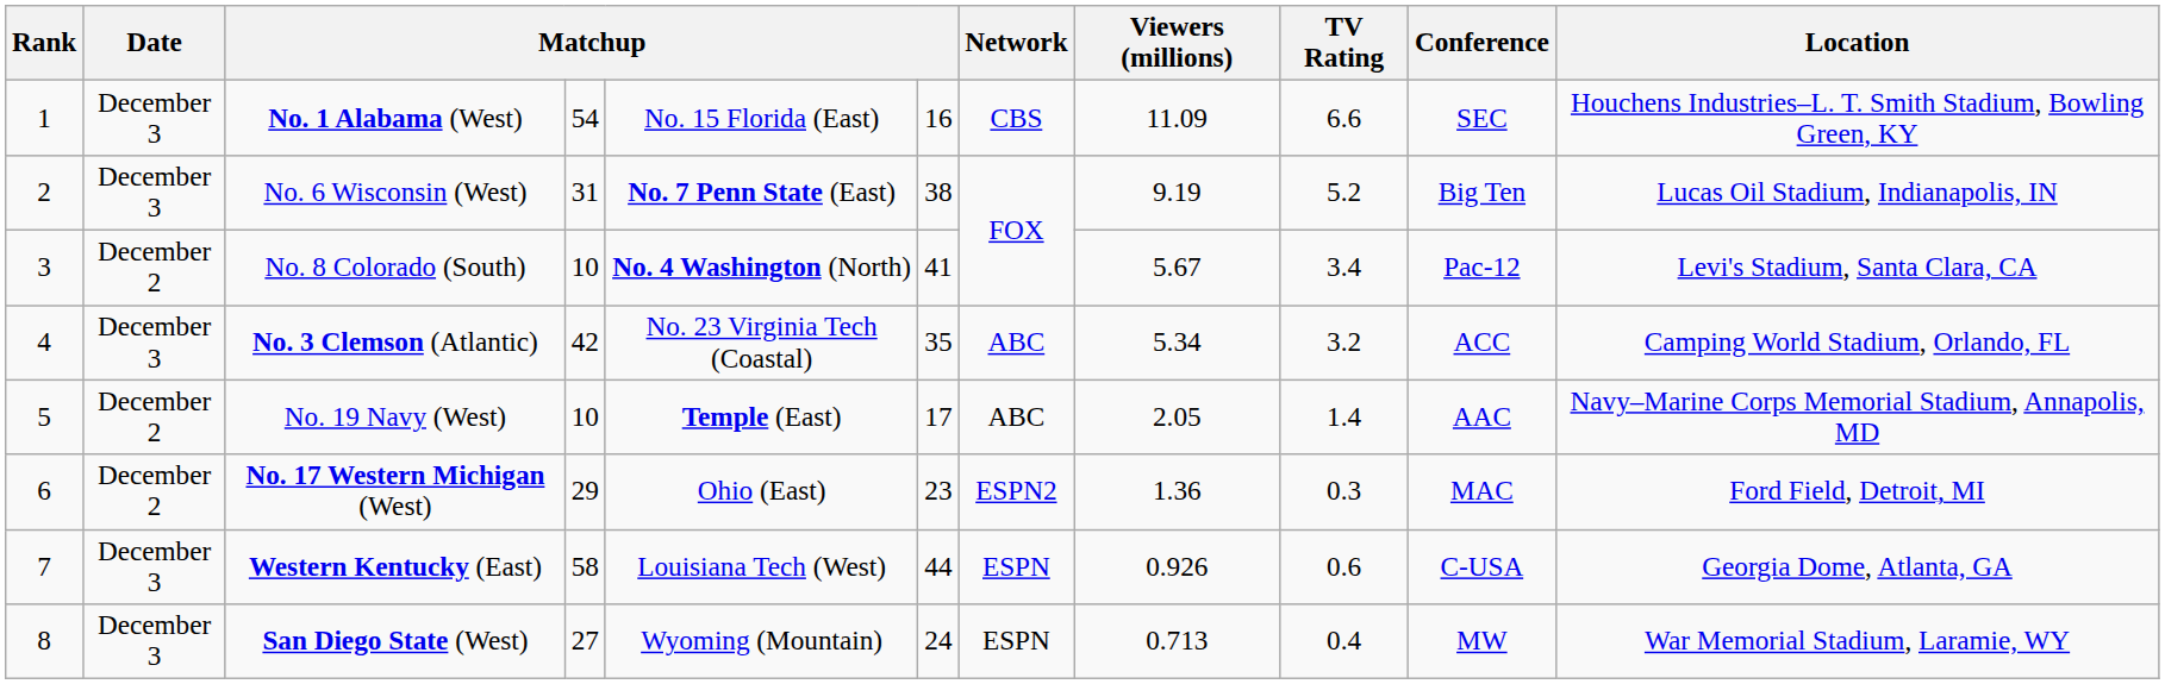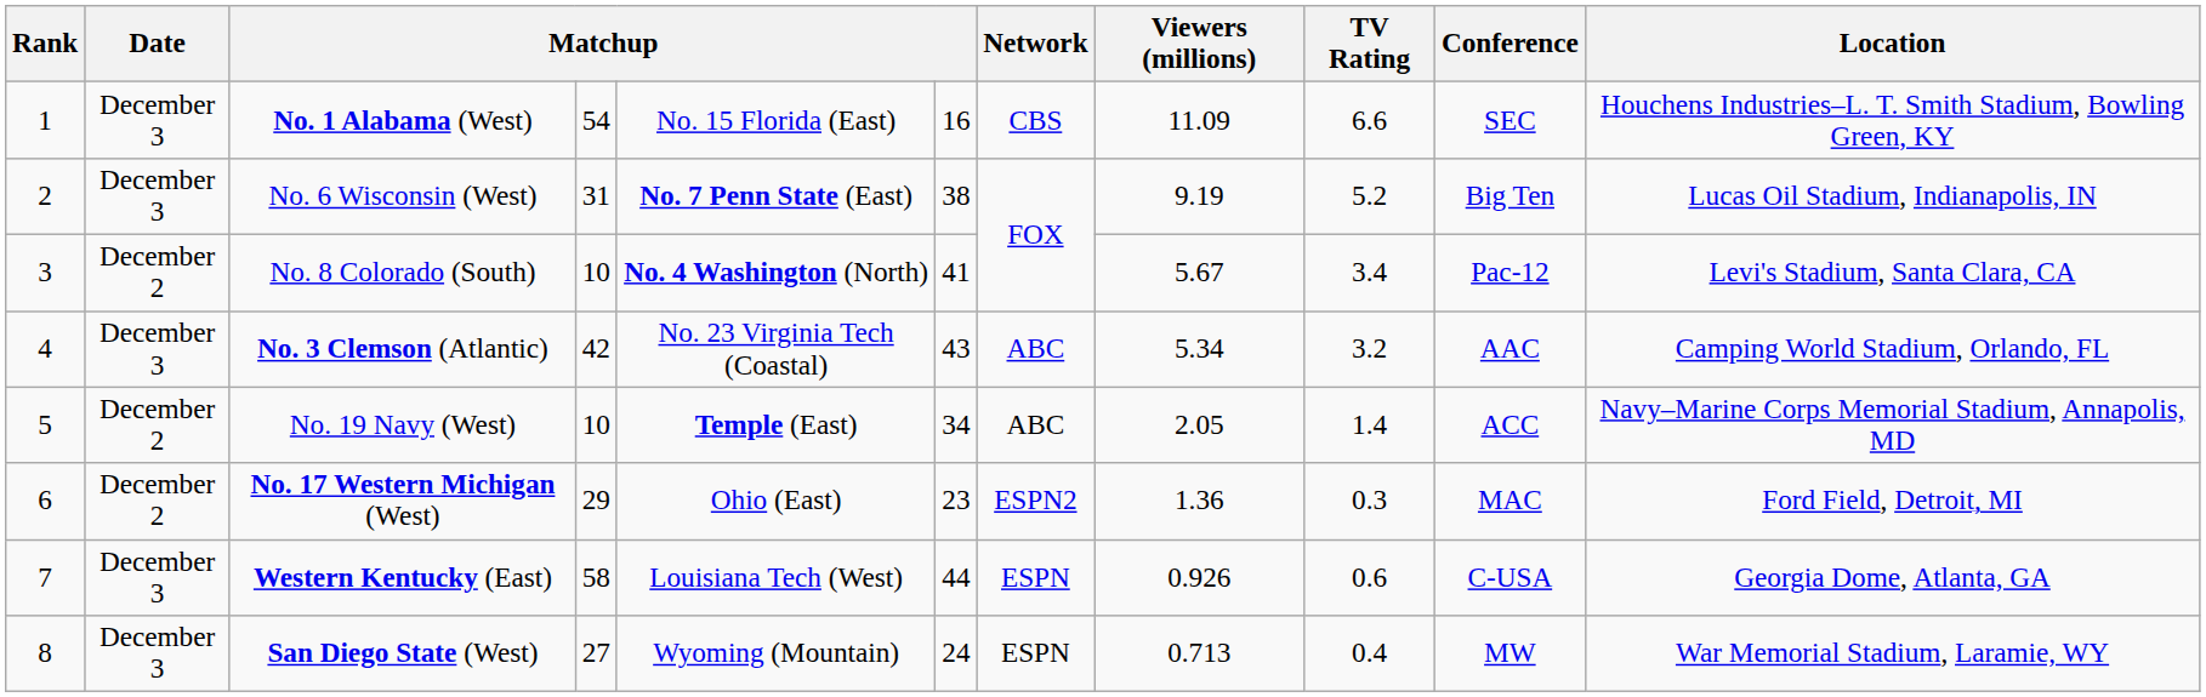 <table class="wikitable" style="text-align:center;">
 <tr>
 <th>Rank</th>
 <th>Date</th>
 <th colspan=4>Matchup</th>
 <th>Network</th>
 <th>Viewers (millions)</th>
 <th>TV Rating</th>
 <th>Conference</th>
 <th>Location</th>
 </tr>
 <tr>
 <td>1</td>
 <td>December 3</td>
 <td><strong><a href='#'>No. 1 Alabama</a></strong> (West)</td>
 <td>54</td>
 <td><a href='#'>No. 15 Florida</a> (East)</td>
 <td>16</td>
 <td><a href='#'>CBS</a></td>
 <td>11.09</td>
 <td>6.6</td>
 <td><a href='#'>SEC</a></td>
 <td><a href='#'>Houchens Industries–L. T. Smith Stadium</a>, <a href='#'>Bowling Green, KY</a></td>
 </tr>
 <tr>
 <td>2</td>
 <td>December 3</td>
 <td><a href='#'>No. 6 Wisconsin</a> (West)</td>
 <td>31</td>
 <td><strong><a href='#'>No. 7 Penn State</a></strong> (East)</td>
 <td>38</td>
 <td rowspan=2><a href='#'>FOX</a></td>
 <td>9.19</td>
 <td>5.2</td>
 <td><a href='#'>Big Ten</a></td>
 <td><a href='#'>Lucas Oil Stadium</a>, <a href='#'>Indianapolis, IN</a></td>
 </tr>
 <tr>
 <td>3</td>
 <td>December 2</td>
 <td><a href='#'>No. 8 Colorado</a> (South)</td>
 <td>10</td>
 <td><strong><a href='#'>No. 4 Washington</a></strong> (North)</td>
 <td>41</td>
 <td>5.67</td>
 <td>3.4</td>
 <td><a href='#'>Pac-12</a></td>
 <td><a href='#'>Levi's Stadium</a>, <a href='#'>Santa Clara, CA</a></td>
 </tr>
 <tr>
 <td>4</td>
 <td>December 3</td>
 <td><strong><a href='#'>No. 3 Clemson</a></strong> (Atlantic)</td>
 <td>42</td>
 <td><a href='#'>No. 23 Virginia Tech</a> (Coastal)</td>
-<td>35</td>
+<td>43</td>
 <td><a href='#'>ABC</a></td>
 <td>5.34</td>
 <td>3.2</td>
-<td><a href='#'>ACC</a></td>
+<td><a href='#'>AAC</a></td>
 <td><a href='#'>Camping World Stadium</a>, <a href='#'>Orlando, FL</a></td>
 </tr>
 <tr>
 <td>5</td>
 <td>December 2</td>
 <td><a href='#'>No. 19 Navy</a> (West)</td>
 <td>10</td>
 <td><strong><a href='#'>Temple</a></strong> (East)</td>
-<td>17</td>
+<td>34</td>
 <td>ABC</td>
 <td>2.05</td>
 <td>1.4</td>
-<td><a href='#'>AAC</a></td>
+<td><a href='#'>ACC</a></td>
 <td><a href='#'>Navy–Marine Corps Memorial Stadium</a>, <a href='#'>Annapolis, MD</a></td>
 </tr>
 <tr>
 <td>6</td>
 <td>December 2</td>
 <td><strong><a href='#'>No. 17 Western Michigan</a></strong> (West)</td>
 <td>29</td>
 <td><a href='#'>Ohio</a> (East)</td>
 <td>23</td>
 <td><a href='#'>ESPN2</a></td>
 <td>1.36</td>
 <td>0.3</td>
 <td><a href='#'>MAC</a></td>
 <td><a href='#'>Ford Field</a>, <a href='#'>Detroit, MI</a></td>
 </tr>
 <tr>
 <td>7</td>
 <td>December 3</td>
 <td><strong><a href='#'>Western Kentucky</a></strong> (East)</td>
 <td>58</td>
 <td><a href='#'>Louisiana Tech</a> (West)</td>
 <td>44</td>
 <td><a href='#'>ESPN</a></td>
 <td>0.926</td>
 <td>0.6</td>
 <td><a href='#'>C-USA</a></td>
 <td><a href='#'>Georgia Dome</a>, <a href='#'>Atlanta, GA</a></td>
 </tr>
 <tr>
 <td>8</td>
 <td>December 3</td>
 <td><strong><a href='#'>San Diego State</a></strong> (West)</td>
 <td>27</td>
 <td><a href='#'>Wyoming</a> (Mountain)</td>
 <td>24</td>
 <td>ESPN</td>
 <td>0.713</td>
 <td>0.4</td>
 <td><a href='#'>MW</a></td>
 <td><a href='#'>War Memorial Stadium</a>, <a href='#'>Laramie, WY</a></td>
 </tr>
 </table>
